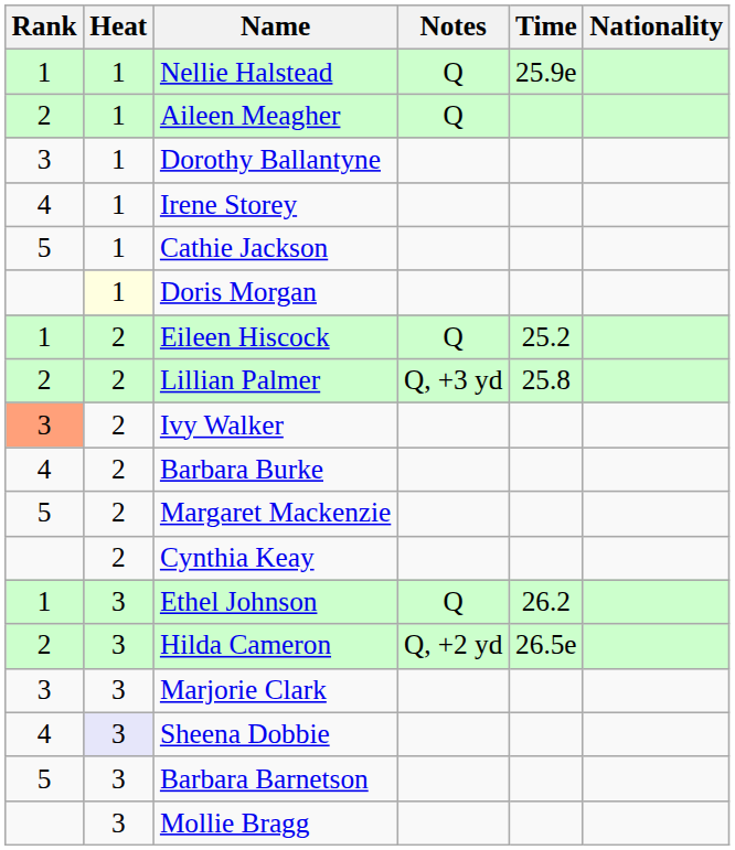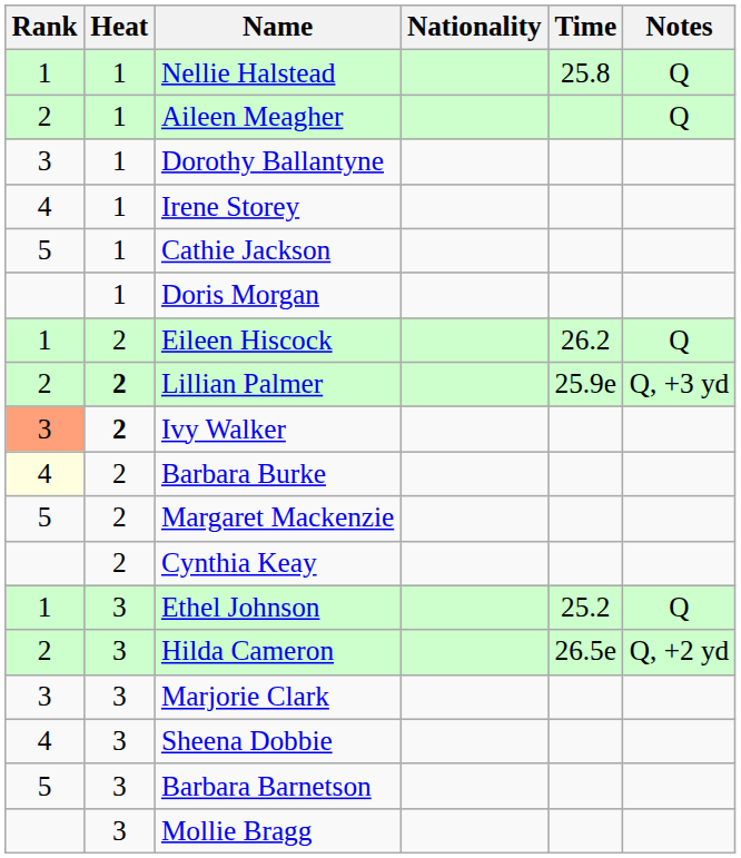 <table class="wikitable sortable" style="text-align:center">
 <tr>
 <th>Rank</th>
 <th>Heat</th>
 <th>Name</th>
+<th>Nationality</th>
+<th>Time</th>
 <th>Notes</th>
-<th>Time</th>
-<th>Nationality</th>
 </tr>
 <tr bgcolor=ccffcc>
 <td>1</td>
 <td>1</td>
 <td align=left><a href='#'>Nellie Halstead</a></td>
+<td align=left></td>
+<td>25.8</td>
 <td>Q</td>
-<td>25.9e</td>
-<td align=left></td>
 </tr>
 <tr bgcolor=ccffcc>
 <td>2</td>
 <td>1</td>
 <td align=left><a href='#'>Aileen Meagher</a></td>
+<td align=left></td>
+<td></td>
 <td>Q</td>
-<td></td>
-<td align=left></td>
 </tr>
 <tr>
 <td>3</td>
 <td>1</td>
 <td align=left><a href='#'>Dorothy Ballantyne</a></td>
+<td align=left></td>
 <td></td>
 <td></td>
-<td align=left></td>
 </tr>
 <tr>
 <td>4</td>
 <td>1</td>
 <td align=left><a href='#'>Irene Storey</a></td>
+<td align=left></td>
 <td></td>
 <td></td>
-<td align=left></td>
 </tr>
 <tr>
 <td>5</td>
 <td>1</td>
 <td align=left><a href='#'>Cathie Jackson</a></td>
+<td align=left></td>
 <td></td>
 <td></td>
-<td align=left></td>
 </tr>
 <tr>
 <td></td>
-<td style="background: lightyellow;">1</td>
+<td>1</td>
 <td align=left><a href='#'>Doris Morgan</a></td>
+<td align=left></td>
 <td></td>
 <td></td>
-<td align=left></td>
 </tr>
 <tr bgcolor=ccffcc>
 <td>1</td>
 <td>2</td>
 <td align=left><a href='#'>Eileen Hiscock</a></td>
+<td align=left></td>
+<td>26.2</td>
 <td>Q</td>
-<td>25.2</td>
-<td align=left></td>
 </tr>
 <tr bgcolor=ccffcc>
 <td>2</td>
-<td>2</td>
+<td><strong>2</strong></td>
 <td align=left><a href='#'>Lillian Palmer</a></td>
+<td align=left></td>
+<td>25.9e</td>
 <td>Q, +3 yd</td>
-<td>25.8</td>
-<td align=left></td>
 </tr>
 <tr>
 <td style="background: lightsalmon;">3</td>
-<td>2</td>
+<td><strong>2</strong></td>
 <td align=left><a href='#'>Ivy Walker</a></td>
+<td align=left></td>
 <td></td>
 <td></td>
-<td align=left></td>
 </tr>
 <tr>
-<td>4</td>
+<td style="background: lightyellow;">4</td>
 <td>2</td>
 <td align=left><a href='#'>Barbara Burke</a></td>
+<td align=left></td>
 <td></td>
 <td></td>
-<td align=left></td>
 </tr>
 <tr>
 <td>5</td>
 <td>2</td>
 <td align=left><a href='#'>Margaret Mackenzie</a></td>
+<td align=left></td>
 <td></td>
 <td></td>
-<td align=left></td>
 </tr>
 <tr>
 <td></td>
 <td>2</td>
 <td align=left><a href='#'>Cynthia Keay</a></td>
+<td align=left></td>
 <td></td>
 <td></td>
-<td align=left></td>
 </tr>
 <tr bgcolor=ccffcc>
 <td>1</td>
 <td>3</td>
 <td align=left><a href='#'>Ethel Johnson</a></td>
+<td align=left></td>
+<td>25.2</td>
 <td>Q</td>
-<td>26.2</td>
-<td align=left></td>
 </tr>
 <tr bgcolor=ccffcc>
 <td>2</td>
 <td>3</td>
 <td align=left><a href='#'>Hilda Cameron</a></td>
+<td align=left></td>
+<td>26.5e</td>
 <td>Q, +2 yd</td>
-<td>26.5e</td>
-<td align=left></td>
 </tr>
 <tr>
 <td>3</td>
 <td>3</td>
 <td align=left><a href='#'>Marjorie Clark</a></td>
+<td align=left></td>
 <td></td>
 <td></td>
-<td align=left></td>
 </tr>
 <tr>
 <td>4</td>
-<td style="background: lavender;">3</td>
+<td>3</td>
 <td align=left><a href='#'>Sheena Dobbie</a></td>
+<td align=left></td>
 <td></td>
 <td></td>
-<td align=left></td>
 </tr>
 <tr>
 <td>5</td>
 <td>3</td>
 <td align=left><a href='#'>Barbara Barnetson</a></td>
+<td align=left></td>
 <td></td>
 <td></td>
-<td align=left></td>
 </tr>
 <tr>
 <td></td>
 <td>3</td>
 <td align=left><a href='#'>Mollie Bragg</a></td>
+<td align=left></td>
 <td></td>
 <td></td>
-<td align=left></td>
 </tr>
 </table>
